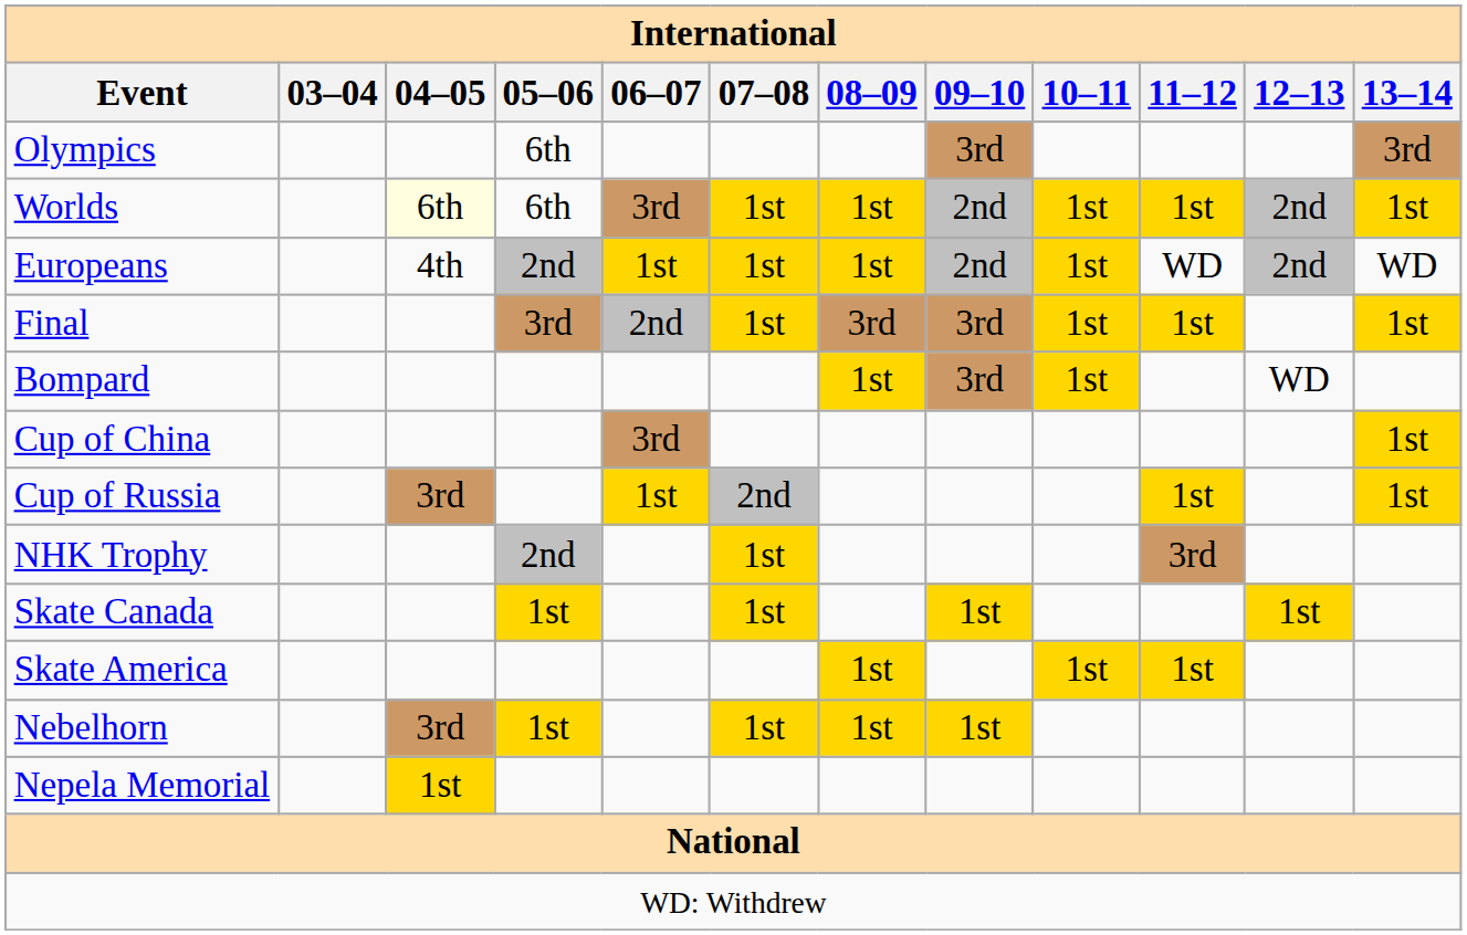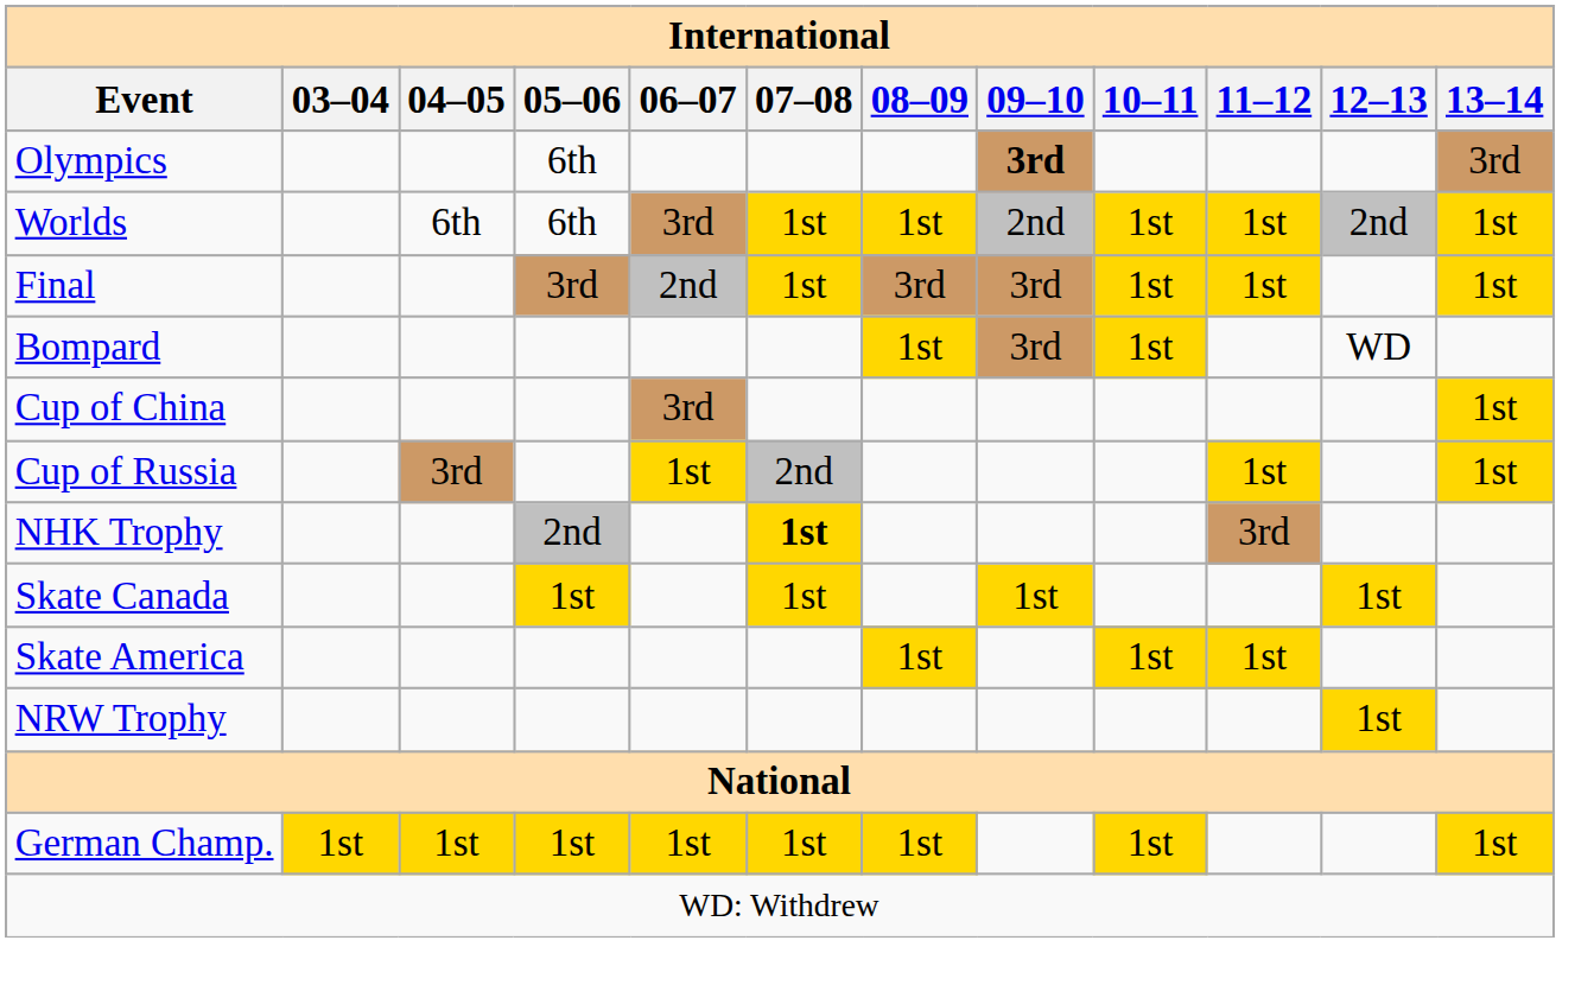 <table class="wikitable" style="text-align:center">
 <tr>
 <th style="background-color: #ffdead; " colspan=12 align=center>International</th>
 </tr>
 <tr>
 <th>Event</th>
 <th>03–04</th>
 <th>04–05</th>
 <th>05–06</th>
 <th>06–07</th>
 <th>07–08</th>
 <th><a href='#'>08–09</a></th>
 <th><a href='#'>09–10</a></th>
 <th><a href='#'>10–11</a></th>
 <th><a href='#'>11–12</a></th>
 <th><a href='#'>12–13</a></th>
 <th><a href='#'>13–14</a></th>
 </tr>
 <tr>
 <td align=left><a href='#'>Olympics</a></td>
 <td></td>
 <td></td>
 <td>6th</td>
 <td></td>
 <td></td>
 <td></td>
-<td bgcolor=cc9966>3rd</td>
+<td bgcolor=cc9966><strong>3rd</strong></td>
 <td></td>
 <td></td>
 <td></td>
 <td bgcolor=cc9966>3rd</td>
 </tr>
 <tr>
 <td align=left><a href='#'>Worlds</a></td>
 <td></td>
-<td style="background: lightyellow;">6th</td>
+<td>6th</td>
 <td>6th</td>
 <td bgcolor=cc9966>3rd</td>
 <td bgcolor=gold>1st</td>
 <td bgcolor=gold>1st</td>
 <td bgcolor=silver>2nd</td>
 <td bgcolor=gold>1st</td>
 <td bgcolor=gold>1st</td>
 <td bgcolor=silver>2nd</td>
 <td bgcolor=gold>1st</td>
-</tr>
-<tr>
-<td align=left><a href='#'>Europeans</a></td>
-<td></td>
-<td>4th</td>
-<td bgcolor=silver>2nd</td>
-<td bgcolor=gold>1st</td>
-<td bgcolor=gold>1st</td>
-<td bgcolor=gold>1st</td>
-<td bgcolor=silver>2nd</td>
-<td bgcolor=gold>1st</td>
-<td>WD</td>
-<td bgcolor=silver>2nd</td>
-<td>WD</td>
 </tr>
 <tr>
 <td align=left> <a href='#'>Final</a></td>
 <td></td>
 <td></td>
 <td bgcolor=cc9966>3rd</td>
 <td bgcolor=silver>2nd</td>
 <td bgcolor=gold>1st</td>
 <td bgcolor=cc9966>3rd</td>
 <td bgcolor=cc9966>3rd</td>
 <td bgcolor=gold>1st</td>
 <td bgcolor=gold>1st</td>
 <td></td>
 <td bgcolor=gold>1st</td>
 </tr>
 <tr>
 <td align=left> <a href='#'>Bompard</a></td>
 <td></td>
 <td></td>
 <td></td>
 <td></td>
 <td></td>
 <td bgcolor=gold>1st</td>
 <td bgcolor=cc9966>3rd</td>
 <td bgcolor=gold>1st</td>
 <td></td>
 <td>WD</td>
 <td></td>
 </tr>
 <tr>
 <td align=left> <a href='#'>Cup of China</a></td>
 <td></td>
 <td></td>
 <td></td>
 <td bgcolor=cc9966>3rd</td>
 <td></td>
 <td></td>
 <td></td>
 <td></td>
 <td></td>
 <td></td>
 <td bgcolor=gold>1st</td>
 </tr>
 <tr>
 <td align=left> <a href='#'>Cup of Russia</a></td>
 <td></td>
 <td bgcolor=cc9966>3rd</td>
 <td></td>
 <td bgcolor=gold>1st</td>
 <td bgcolor=silver>2nd</td>
 <td></td>
 <td></td>
 <td></td>
 <td bgcolor=gold>1st</td>
 <td></td>
 <td bgcolor=gold>1st</td>
 </tr>
 <tr>
 <td align=left> <a href='#'>NHK Trophy</a></td>
 <td></td>
 <td></td>
 <td bgcolor=silver>2nd</td>
 <td></td>
-<td bgcolor=gold>1st</td>
+<td bgcolor=gold><strong>1st</strong></td>
 <td></td>
 <td></td>
 <td></td>
 <td bgcolor=cc9966>3rd</td>
 <td></td>
 <td></td>
 </tr>
 <tr>
 <td align=left> <a href='#'>Skate Canada</a></td>
 <td></td>
 <td></td>
 <td bgcolor=gold>1st</td>
 <td></td>
 <td bgcolor=gold>1st</td>
 <td></td>
 <td bgcolor=gold>1st</td>
 <td></td>
 <td></td>
 <td bgcolor=gold>1st</td>
 <td></td>
 </tr>
 <tr>
 <td align=left> <a href='#'>Skate America</a></td>
 <td></td>
 <td></td>
 <td></td>
 <td></td>
 <td></td>
 <td bgcolor=gold>1st</td>
 <td></td>
 <td bgcolor=gold>1st</td>
 <td bgcolor=gold>1st</td>
 <td></td>
 <td></td>
 </tr>
 <tr>
-<td align=left><a href='#'>Nebelhorn</a></td>
-<td></td>
-<td bgcolor=cc9966>3rd</td>
-<td bgcolor=gold>1st</td>
-<td></td>
-<td bgcolor=gold>1st</td>
-<td bgcolor=gold>1st</td>
-<td bgcolor=gold>1st</td>
-<td></td>
-<td></td>
-<td></td>
-<td></td>
-</tr>
-<tr>
-<td align=left><a href='#'>Nepela Memorial</a></td>
-<td></td>
-<td bgcolor=gold>1st</td>
+<td align=left><a href='#'>NRW Trophy</a></td>
 <td></td>
 <td></td>
 <td></td>
 <td></td>
 <td></td>
 <td></td>
 <td></td>
 <td></td>
 <td></td>
+<td bgcolor=gold>1st</td>
+<td></td>
 </tr>
 <tr>
 <th style="background-color: #ffdead; " colspan=12 align=center>National</th>
 </tr>
 <tr>
+<td align=left><a href='#'>German Champ.</a></td>
+<td bgcolor=gold>1st</td>
+<td bgcolor=gold>1st</td>
+<td bgcolor=gold>1st</td>
+<td bgcolor=gold>1st</td>
+<td bgcolor=gold>1st</td>
+<td bgcolor=gold>1st</td>
+<td></td>
+<td bgcolor=gold>1st</td>
+<td></td>
+<td></td>
+<td bgcolor=gold>1st</td>
+</tr>
+<tr>
 <td colspan=12 align=center><small> WD: Withdrew </small></td>
 </tr>
 </table>
